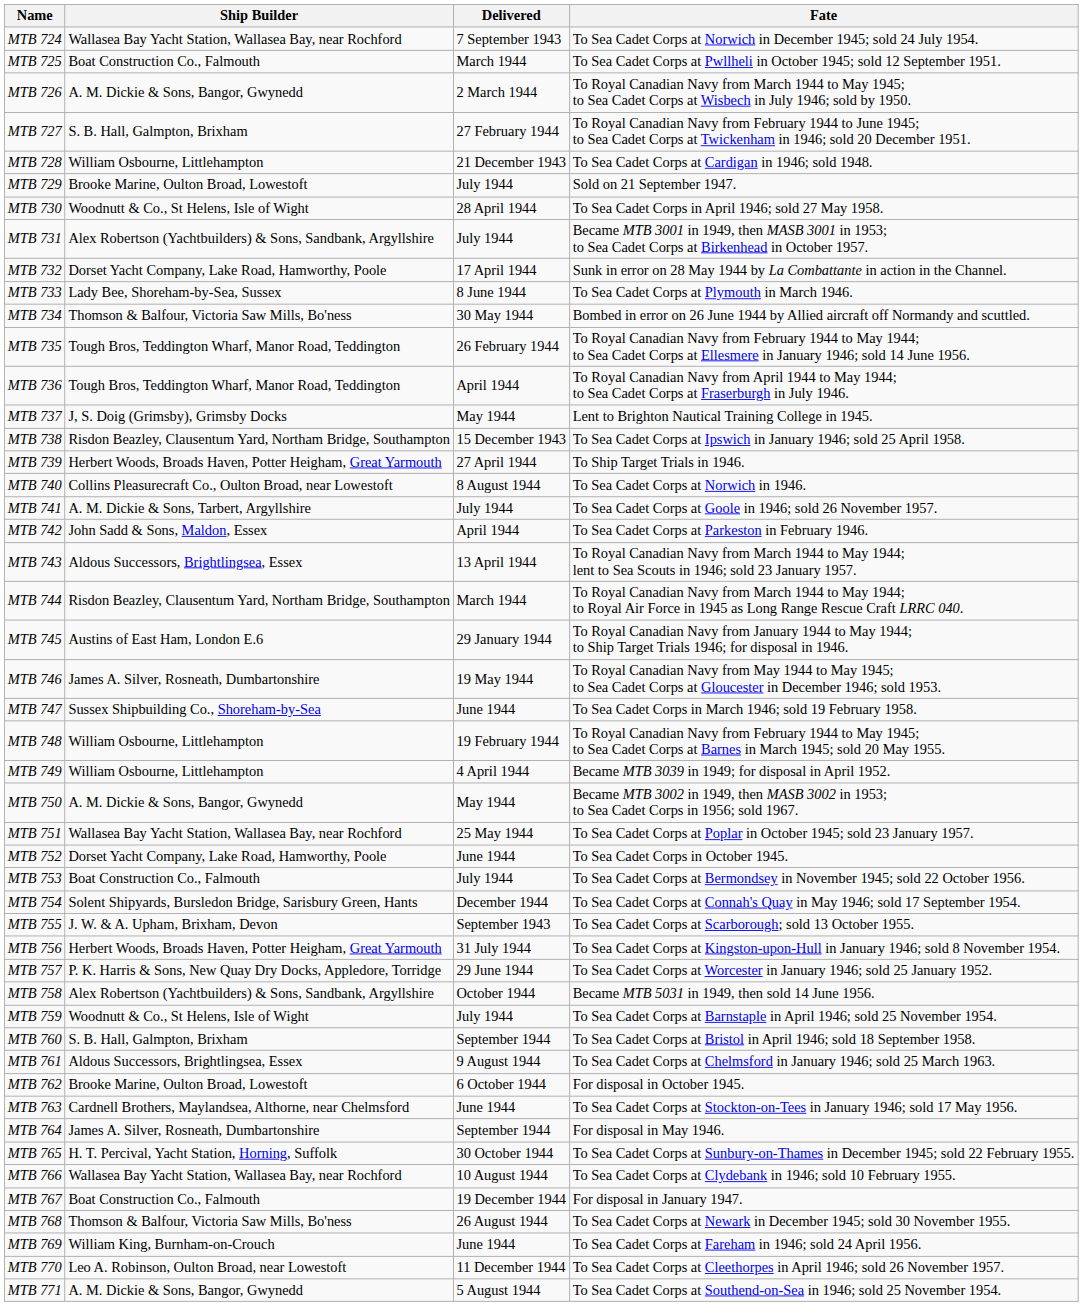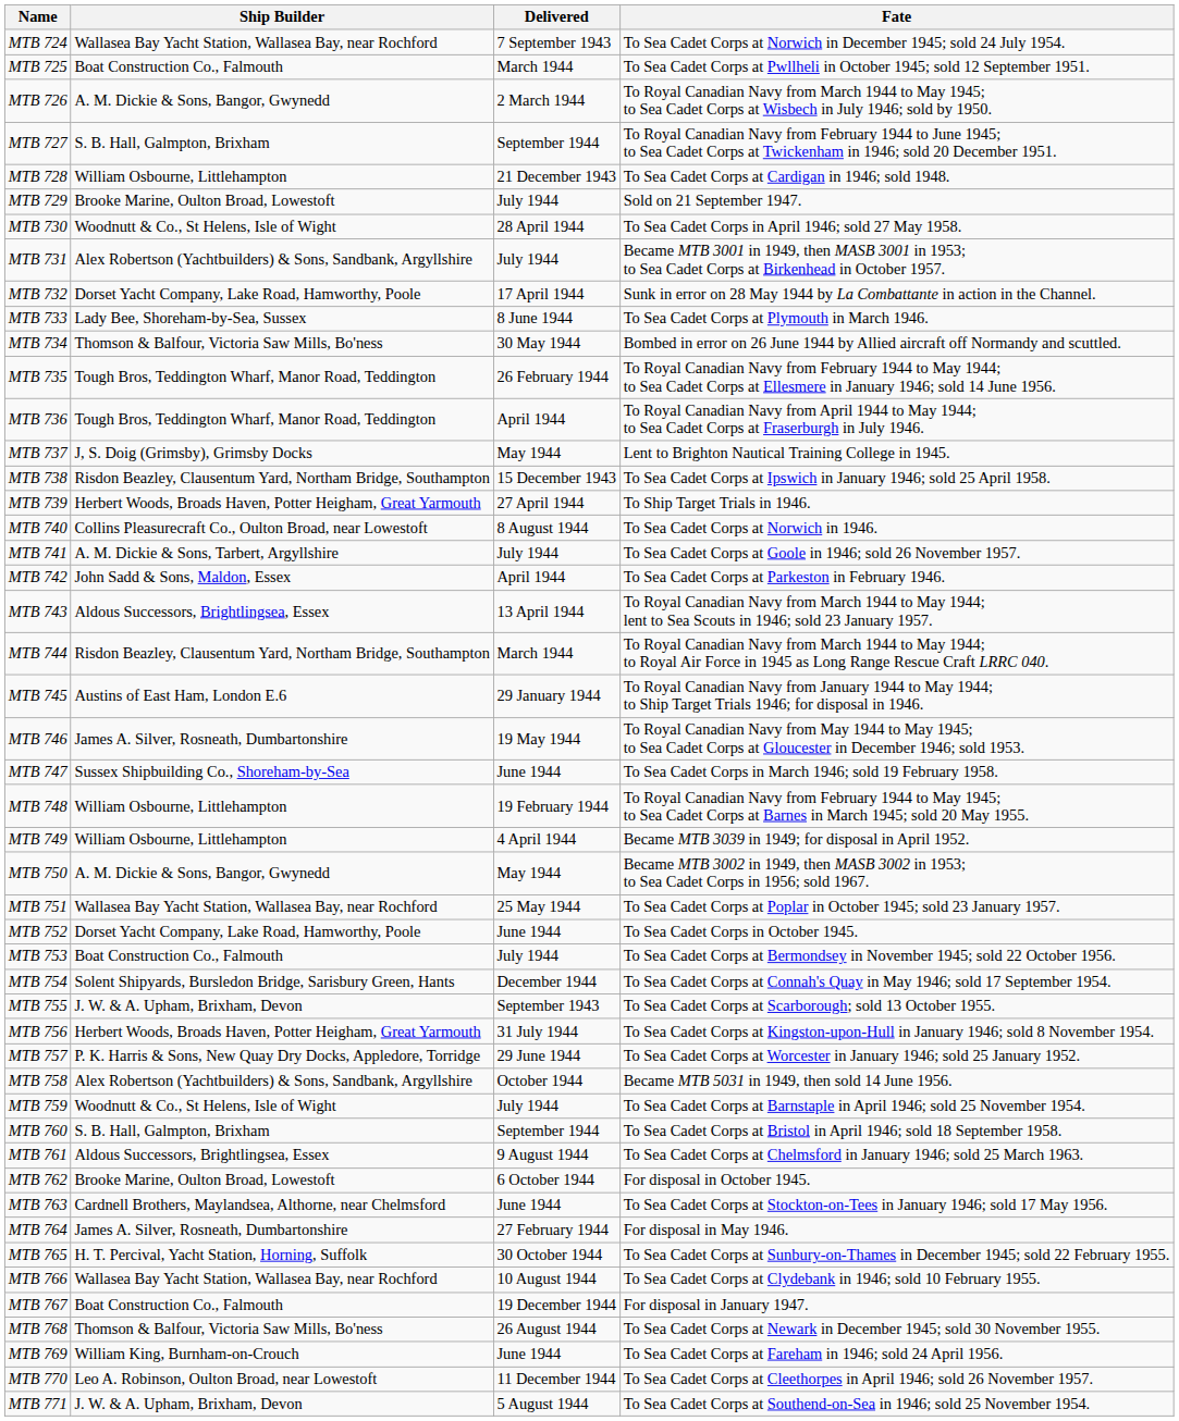 <table class="wikitable" style="text-align:left">
 <tr>
 <th>Name</th>
 <th>Ship Builder</th>
 <th>Delivered</th>
 <th>Fate</th>
 </tr>
 <tr>
 <td><em>MTB 724</em></td>
 <td>Wallasea Bay Yacht Station, Wallasea Bay, near Rochford</td>
 <td>7 September 1943</td>
 <td>To Sea Cadet Corps at <a href='#'>Norwich</a> in December 1945; sold 24 July 1954.</td>
 </tr>
 <tr>
 <td><em>MTB 725</em></td>
 <td>Boat Construction Co., Falmouth</td>
 <td>March 1944</td>
 <td>To Sea Cadet Corps at <a href='#'>Pwllheli</a> in October 1945; sold 12 September 1951.</td>
 </tr>
 <tr>
 <td><em>MTB 726</em></td>
 <td>A. M. Dickie & Sons, Bangor, Gwynedd</td>
 <td>2 March 1944</td>
 <td>To Royal Canadian Navy from March 1944 to May 1945; <br>to Sea Cadet Corps at <a href='#'>Wisbech</a> in July 1946; sold by 1950.</td>
 </tr>
 <tr>
 <td><em>MTB 727</em></td>
 <td>S. B. Hall, Galmpton, Brixham</td>
-<td>27 February 1944</td>
+<td>September 1944</td>
 <td>To Royal Canadian Navy from February 1944 to June 1945; <br>to Sea Cadet Corps at <a href='#'>Twickenham</a> in 1946; sold 20 December 1951.</td>
 </tr>
 <tr>
 <td><em>MTB 728</em></td>
 <td>William Osbourne, Littlehampton</td>
 <td>21 December 1943</td>
 <td>To Sea Cadet Corps at <a href='#'>Cardigan</a> in 1946; sold 1948.</td>
 </tr>
 <tr>
 <td><em>MTB 729</em></td>
 <td>Brooke Marine, Oulton Broad, Lowestoft</td>
 <td>July 1944</td>
 <td>Sold on 21 September 1947.</td>
 </tr>
 <tr>
 <td><em>MTB 730</em></td>
 <td>Woodnutt & Co., St Helens, Isle of Wight</td>
 <td>28 April 1944</td>
 <td>To Sea Cadet Corps in April 1946; sold 27 May 1958.</td>
 </tr>
 <tr>
 <td><em>MTB 731</em></td>
 <td>Alex Robertson (Yachtbuilders) & Sons, Sandbank, Argyllshire</td>
 <td>July 1944</td>
 <td>Became <em>MTB 3001</em> in 1949, then <em>MASB 3001</em> in 1953; <br>to Sea Cadet Corps at <a href='#'>Birkenhead</a> in October 1957.</td>
 </tr>
 <tr>
 <td><em>MTB 732</em></td>
 <td>Dorset Yacht Company, Lake Road, Hamworthy, Poole</td>
 <td>17 April 1944</td>
 <td>Sunk in error on 28 May 1944 by <em>La Combattante</em> in action in the Channel.</td>
 </tr>
 <tr>
 <td><em>MTB 733</em></td>
 <td>Lady Bee, Shoreham-by-Sea, Sussex</td>
 <td>8 June 1944</td>
 <td>To Sea Cadet Corps at <a href='#'>Plymouth</a> in March 1946.</td>
 </tr>
 <tr>
 <td><em>MTB 734</em></td>
 <td>Thomson & Balfour, Victoria Saw Mills, Bo'ness</td>
 <td>30 May 1944</td>
 <td>Bombed in error on 26 June 1944 by Allied aircraft off Normandy and scuttled.</td>
 </tr>
 <tr>
 <td><em>MTB 735</em></td>
 <td>Tough Bros, Teddington Wharf, Manor Road, Teddington</td>
 <td>26 February 1944</td>
 <td>To Royal Canadian Navy from February 1944 to May 1944; <br>to Sea Cadet Corps at <a href='#'>Ellesmere</a> in January 1946; sold 14 June 1956.</td>
 </tr>
 <tr>
 <td><em>MTB 736</em></td>
 <td>Tough Bros, Teddington Wharf, Manor Road, Teddington</td>
 <td>April 1944</td>
 <td>To Royal Canadian Navy from April 1944 to May 1944; <br>to Sea Cadet Corps at <a href='#'>Fraserburgh</a> in July 1946.</td>
 </tr>
 <tr>
 <td><em>MTB 737</em></td>
 <td>J, S. Doig (Grimsby), Grimsby Docks</td>
 <td>May 1944</td>
 <td>Lent to Brighton Nautical Training College in 1945.</td>
 </tr>
 <tr>
 <td><em>MTB 738</em></td>
 <td>Risdon Beazley, Clausentum Yard, Northam Bridge, Southampton</td>
 <td>15 December 1943</td>
 <td>To Sea Cadet Corps at <a href='#'>Ipswich</a> in January 1946; sold 25 April 1958.</td>
 </tr>
 <tr>
 <td><em>MTB 739</em></td>
 <td>Herbert Woods, Broads Haven, Potter Heigham, <a href='#'>Great Yarmouth</a></td>
 <td>27 April 1944</td>
 <td>To Ship Target Trials in 1946.</td>
 </tr>
 <tr>
 <td><em>MTB 740</em></td>
 <td>Collins Pleasurecraft Co., Oulton Broad, near Lowestoft</td>
 <td>8 August 1944</td>
 <td>To Sea Cadet Corps at <a href='#'>Norwich</a> in 1946.</td>
 </tr>
 <tr>
 <td><em>MTB 741</em></td>
 <td>A. M. Dickie & Sons, Tarbert, Argyllshire</td>
 <td>July 1944</td>
 <td>To Sea Cadet Corps at <a href='#'>Goole</a> in 1946; sold 26 November 1957.</td>
 </tr>
 <tr>
 <td><em>MTB 742</em></td>
 <td>John Sadd & Sons, <a href='#'>Maldon</a>, Essex</td>
 <td>April 1944</td>
 <td>To Sea Cadet Corps at <a href='#'>Parkeston</a> in February 1946.</td>
 </tr>
 <tr>
 <td><em>MTB 743</em></td>
 <td>Aldous Successors, <a href='#'>Brightlingsea</a>, Essex</td>
 <td>13 April 1944</td>
 <td>To Royal Canadian Navy from March 1944 to May 1944; <br>lent to Sea Scouts in 1946; sold 23 January 1957.</td>
 </tr>
 <tr>
 <td><em>MTB 744</em></td>
 <td>Risdon Beazley, Clausentum Yard, Northam Bridge, Southampton</td>
 <td>March 1944</td>
 <td>To Royal Canadian Navy from March 1944 to May 1944; <br>to Royal Air Force in 1945 as Long Range Rescue Craft <em>LRRC 040</em>.</td>
 </tr>
 <tr>
 <td><em>MTB 745</em></td>
 <td>Austins of East Ham, London E.6</td>
 <td>29 January 1944</td>
 <td>To Royal Canadian Navy from January 1944 to May 1944; <br>to Ship Target Trials 1946; for disposal in 1946.</td>
 </tr>
 <tr>
 <td><em>MTB 746</em></td>
 <td>James A. Silver, Rosneath, Dumbartonshire</td>
 <td>19 May 1944</td>
 <td>To Royal Canadian Navy from May 1944 to May 1945;<br>to Sea Cadet Corps at <a href='#'>Gloucester</a> in December 1946; sold 1953.</td>
 </tr>
 <tr>
 <td><em>MTB 747</em></td>
 <td>Sussex Shipbuilding Co., <a href='#'>Shoreham-by-Sea</a></td>
 <td>June 1944</td>
 <td>To Sea Cadet Corps in March 1946; sold 19 February 1958.</td>
 </tr>
 <tr>
 <td><em>MTB 748</em></td>
 <td>William Osbourne, Littlehampton</td>
 <td>19 February 1944</td>
 <td>To Royal Canadian Navy from February 1944 to May 1945;<br>to Sea Cadet Corps at <a href='#'>Barnes</a> in March 1945; sold 20 May 1955.</td>
 </tr>
 <tr>
 <td><em>MTB 749</em></td>
 <td>William Osbourne, Littlehampton</td>
 <td>4 April 1944</td>
 <td>Became <em>MTB 3039</em> in 1949; for disposal in April 1952.</td>
 </tr>
 <tr>
 <td><em>MTB 750</em></td>
 <td>A. M. Dickie & Sons, Bangor, Gwynedd</td>
 <td>May 1944</td>
 <td>Became <em>MTB 3002</em> in 1949, then <em>MASB 3002</em> in 1953; <br>to Sea Cadet Corps in 1956; sold 1967.</td>
 </tr>
 <tr>
 <td><em>MTB 751</em></td>
 <td>Wallasea Bay Yacht Station, Wallasea Bay, near Rochford</td>
 <td>25 May 1944</td>
 <td>To Sea Cadet Corps at <a href='#'>Poplar</a> in October 1945; sold 23 January 1957.</td>
 </tr>
 <tr>
 <td><em>MTB 752</em></td>
 <td>Dorset Yacht Company, Lake Road, Hamworthy, Poole</td>
 <td>June 1944</td>
 <td>To Sea Cadet Corps in October 1945.</td>
 </tr>
 <tr>
 <td><em>MTB 753</em></td>
 <td>Boat Construction Co., Falmouth</td>
 <td>July 1944</td>
 <td>To Sea Cadet Corps at <a href='#'>Bermondsey</a> in November 1945; sold 22 October 1956.</td>
 </tr>
 <tr>
 <td><em>MTB 754</em></td>
 <td>Solent Shipyards, Bursledon Bridge, Sarisbury Green, Hants</td>
 <td>December 1944</td>
 <td>To Sea Cadet Corps at <a href='#'>Connah's Quay</a> in May 1946; sold 17 September 1954.</td>
 </tr>
 <tr>
 <td><em>MTB 755</em></td>
 <td>J. W. & A. Upham, Brixham, Devon</td>
 <td>September 1943</td>
 <td>To Sea Cadet Corps at <a href='#'>Scarborough</a>; sold 13 October 1955.</td>
 </tr>
 <tr>
 <td><em>MTB 756</em></td>
 <td>Herbert Woods, Broads Haven, Potter Heigham, <a href='#'>Great Yarmouth</a></td>
 <td>31 July 1944</td>
 <td>To Sea Cadet Corps at <a href='#'>Kingston-upon-Hull</a> in January 1946; sold 8 November 1954.</td>
 </tr>
 <tr>
 <td><em>MTB 757</em></td>
 <td>P. K. Harris & Sons, New Quay Dry Docks, Appledore, Torridge</td>
 <td>29 June 1944</td>
 <td>To Sea Cadet Corps at <a href='#'>Worcester</a> in January 1946; sold 25 January 1952.</td>
 </tr>
 <tr>
 <td><em>MTB 758</em></td>
 <td>Alex Robertson (Yachtbuilders) & Sons, Sandbank, Argyllshire</td>
 <td>October 1944</td>
 <td>Became <em>MTB 5031</em> in 1949, then sold 14 June 1956.</td>
 </tr>
 <tr>
 <td><em>MTB 759</em></td>
 <td>Woodnutt & Co., St Helens, Isle of Wight</td>
 <td>July 1944</td>
 <td>To Sea Cadet Corps at <a href='#'>Barnstaple</a> in April 1946; sold 25 November 1954.</td>
 </tr>
 <tr>
 <td><em>MTB 760</em></td>
 <td>S. B. Hall, Galmpton, Brixham</td>
 <td>September 1944</td>
 <td>To Sea Cadet Corps at <a href='#'>Bristol</a> in April 1946; sold 18 September 1958.</td>
 </tr>
 <tr>
 <td><em>MTB 761</em></td>
 <td>Aldous Successors, Brightlingsea, Essex</td>
 <td>9 August 1944</td>
 <td>To Sea Cadet Corps at <a href='#'>Chelmsford</a> in January 1946; sold 25 March 1963.</td>
 </tr>
 <tr>
 <td><em>MTB 762</em></td>
 <td>Brooke Marine, Oulton Broad, Lowestoft</td>
 <td>6 October 1944</td>
 <td>For disposal in October 1945.</td>
 </tr>
 <tr>
 <td><em>MTB 763</em></td>
 <td>Cardnell Brothers, Maylandsea, Althorne, near Chelmsford</td>
 <td>June 1944</td>
 <td>To Sea Cadet Corps at <a href='#'>Stockton-on-Tees</a> in January 1946; sold 17 May 1956.</td>
 </tr>
 <tr>
 <td><em>MTB 764</em></td>
 <td>James A. Silver, Rosneath, Dumbartonshire</td>
-<td>September 1944</td>
+<td>27 February 1944</td>
 <td>For disposal in May 1946.</td>
 </tr>
 <tr>
 <td><em>MTB 765</em></td>
 <td>H. T. Percival, Yacht Station, <a href='#'>Horning</a>, Suffolk</td>
 <td>30 October 1944</td>
 <td>To Sea Cadet Corps at <a href='#'>Sunbury-on-Thames</a> in December 1945; sold 22 February 1955.</td>
 </tr>
 <tr>
 <td><em>MTB 766</em></td>
 <td>Wallasea Bay Yacht Station, Wallasea Bay, near Rochford</td>
 <td>10 August 1944</td>
 <td>To Sea Cadet Corps at <a href='#'>Clydebank</a> in 1946; sold 10 February 1955.</td>
 </tr>
 <tr>
 <td><em>MTB 767</em></td>
 <td>Boat Construction Co., Falmouth</td>
 <td>19 December 1944</td>
 <td>For disposal in January 1947.</td>
 </tr>
 <tr>
 <td><em>MTB 768</em></td>
 <td>Thomson & Balfour, Victoria Saw Mills, Bo'ness</td>
 <td>26 August 1944</td>
 <td>To Sea Cadet Corps at <a href='#'>Newark</a> in December 1945; sold 30 November 1955.</td>
 </tr>
 <tr>
 <td><em>MTB 769</em></td>
 <td>William King, Burnham-on-Crouch</td>
 <td>June 1944</td>
 <td>To Sea Cadet Corps at <a href='#'>Fareham</a> in 1946; sold 24 April 1956.</td>
 </tr>
 <tr>
 <td><em>MTB 770</em></td>
 <td>Leo A. Robinson, Oulton Broad, near Lowestoft</td>
 <td>11 December 1944</td>
 <td>To Sea Cadet Corps at <a href='#'>Cleethorpes</a> in April 1946; sold 26 November 1957.</td>
 </tr>
 <tr>
 <td><em>MTB 771</em></td>
-<td>A. M. Dickie & Sons, Bangor, Gwynedd</td>
+<td>J. W. & A. Upham, Brixham, Devon</td>
 <td>5 August 1944</td>
 <td>To Sea Cadet Corps at <a href='#'>Southend-on-Sea</a> in 1946; sold 25 November 1954.</td>
 </tr>
 </table>
